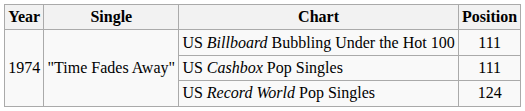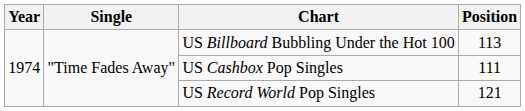 <table class="wikitable" border="1">
 <tr>
 <th>Year</th>
 <th>Single</th>
 <th>Chart</th>
 <th>Position</th>
 </tr>
 <tr>
 <td rowspan="3">1974</td>
 <td rowspan="3">"Time Fades Away"</td>
 <td>US <em>Billboard</em> Bubbling Under the Hot 100</td>
-<td align="center">111</td>
+<td align="center">113</td>
 </tr>
 <tr>
 <td>US <em>Cashbox</em> Pop Singles</td>
 <td align="center">111</td>
 </tr>
 <tr>
 <td>US <em>Record World</em> Pop Singles</td>
-<td align="center">124</td>
+<td align="center">121</td>
 </tr>
 </table>
